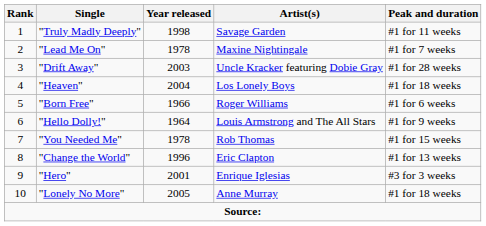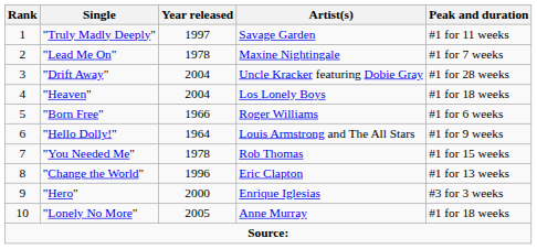 <table class="wikitable">
 <tr>
 <th>Rank</th>
 <th>Single</th>
 <th>Year released</th>
 <th>Artist(s)</th>
 <th>Peak and duration</th>
 </tr>
 <tr>
 <td align="center">1</td>
 <td>"<a href='#'>Truly Madly Deeply</a>"</td>
-<td align="center">1998</td>
+<td align="center">1997</td>
 <td><a href='#'>Savage Garden</a></td>
 <td>#1 for 11 weeks</td>
 </tr>
 <tr>
 <td align="center">2</td>
 <td>"<a href='#'>Lead Me On</a>"</td>
 <td align="center">1978</td>
 <td><a href='#'>Maxine Nightingale</a></td>
 <td>#1 for 7 weeks</td>
 </tr>
 <tr>
 <td align="center">3</td>
 <td>"<a href='#'>Drift Away</a>"</td>
-<td align="center">2003</td>
+<td align="center">2004</td>
 <td><a href='#'>Uncle Kracker</a> featuring <a href='#'>Dobie Gray</a></td>
 <td>#1 for 28 weeks</td>
 </tr>
 <tr>
 <td align="center">4</td>
 <td>"<a href='#'>Heaven</a>"</td>
 <td align="center">2004</td>
 <td><a href='#'>Los Lonely Boys</a></td>
 <td>#1 for 18 weeks</td>
 </tr>
 <tr>
 <td align="center">5</td>
 <td>"<a href='#'>Born Free</a>"</td>
 <td align="center">1966</td>
 <td><a href='#'>Roger Williams</a></td>
 <td>#1 for 6 weeks</td>
 </tr>
 <tr>
 <td align="center">6</td>
 <td>"<a href='#'>Hello Dolly!</a>"</td>
 <td align="center">1964</td>
 <td><a href='#'>Louis Armstrong</a> and The All Stars</td>
 <td>#1 for 9 weeks</td>
 </tr>
 <tr>
 <td align="center">7</td>
 <td>"<a href='#'>You Needed Me</a>"</td>
 <td align="center">1978</td>
 <td><a href='#'>Rob Thomas</a></td>
 <td>#1 for 15 weeks</td>
 </tr>
 <tr>
 <td align="center">8</td>
 <td>"<a href='#'>Change the World</a>"</td>
 <td align="center">1996</td>
 <td><a href='#'>Eric Clapton</a></td>
 <td>#1 for 13 weeks</td>
 </tr>
 <tr>
 <td align="center">9</td>
 <td>"<a href='#'>Hero</a>"</td>
-<td align="center">2001</td>
+<td align="center">2000</td>
 <td><a href='#'>Enrique Iglesias</a></td>
 <td>#3 for 3 weeks</td>
 </tr>
 <tr>
 <td align="center">10</td>
 <td>"<a href='#'>Lonely No More</a>"</td>
 <td align="center">2005</td>
 <td><a href='#'>Anne Murray</a></td>
 <td>#1 for 18 weeks</td>
 </tr>
 <tr>
 <td colspan="5" style="text-align: center;"><strong>Source:</strong></td>
 </tr>
 </table>
